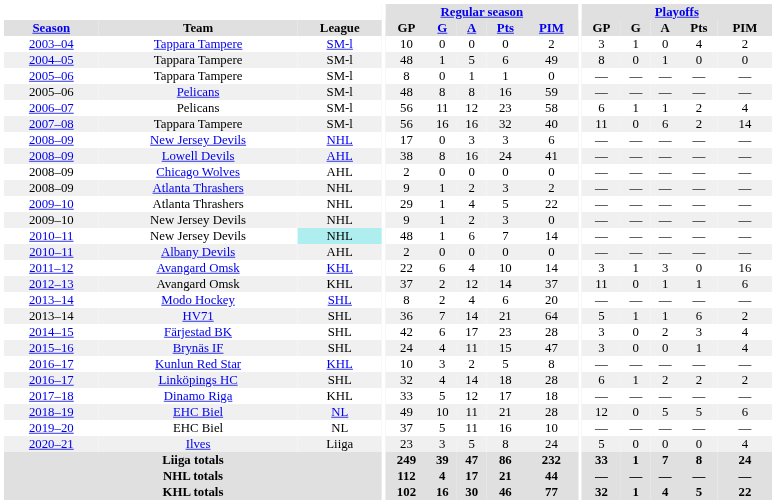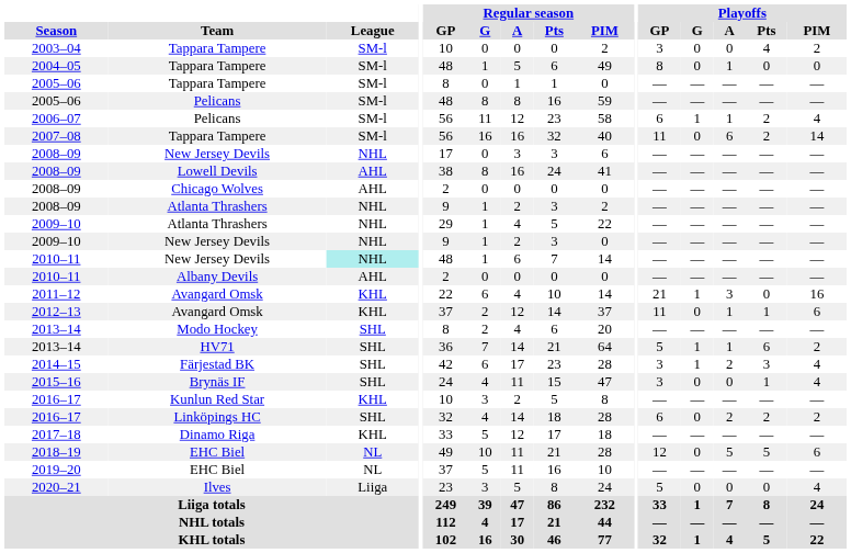 <table border="0" cellpadding="1" cellspacing="0" style="text-align:center; width:60em">
 <tr bgcolor="#e0e0e0">
 <th colspan="3" bgcolor="#ffffff"></th>
 <th rowspan="100" bgcolor="#ffffff"></th>
 <th colspan="5"><a href='#'>Regular season</a></th>
 <th rowspan="100" bgcolor="#ffffff"></th>
 <th colspan="5"><a href='#'>Playoffs</a></th>
 </tr>
 <tr bgcolor="#e0e0e0">
 <th><a href='#'>Season</a></th>
 <th>Team</th>
 <th>League</th>
 <th>GP</th>
 <th><a href='#'>G</a></th>
 <th><a href='#'>A</a></th>
 <th><a href='#'>Pts</a></th>
 <th><a href='#'>PIM</a></th>
 <th>GP</th>
 <th>G</th>
 <th>A</th>
 <th>Pts</th>
 <th>PIM</th>
 </tr>
 <tr ALIGN="center">
 <td><a href='#'>2003–04</a></td>
 <td><a href='#'>Tappara Tampere</a></td>
 <td><a href='#'>SM-l</a></td>
 <td>10</td>
 <td>0</td>
 <td>0</td>
 <td>0</td>
 <td>2</td>
 <td>3</td>
-<td>1</td>
+<td>0</td>
 <td>0</td>
 <td>4</td>
 <td>2</td>
 </tr>
 <tr ALIGN="center" bgcolor="#f0f0f0">
 <td><a href='#'>2004–05</a></td>
 <td>Tappara Tampere</td>
 <td>SM-l</td>
 <td>48</td>
 <td>1</td>
 <td>5</td>
 <td>6</td>
 <td>49</td>
 <td>8</td>
 <td>0</td>
 <td>1</td>
 <td>0</td>
 <td>0</td>
 </tr>
 <tr ALIGN="center">
 <td><a href='#'>2005–06</a></td>
 <td>Tappara Tampere</td>
 <td>SM-l</td>
 <td>8</td>
 <td>0</td>
 <td>1</td>
 <td>1</td>
 <td>0</td>
 <td>—</td>
 <td>—</td>
 <td>—</td>
 <td>—</td>
 <td>—</td>
 </tr>
 <tr ALIGN="center"  bgcolor="#f0f0f0">
 <td>2005–06</td>
 <td><a href='#'>Pelicans</a></td>
 <td>SM-l</td>
 <td>48</td>
 <td>8</td>
 <td>8</td>
 <td>16</td>
 <td>59</td>
 <td>—</td>
 <td>—</td>
 <td>—</td>
 <td>—</td>
 <td>—</td>
 </tr>
 <tr ALIGN="center">
 <td><a href='#'>2006–07</a></td>
 <td>Pelicans</td>
 <td>SM-l</td>
 <td>56</td>
 <td>11</td>
 <td>12</td>
 <td>23</td>
 <td>58</td>
 <td>6</td>
 <td>1</td>
 <td>1</td>
 <td>2</td>
 <td>4</td>
 </tr>
 <tr ALIGN="center" bgcolor="#f0f0f0">
 <td><a href='#'>2007–08</a></td>
 <td>Tappara Tampere</td>
 <td>SM-l</td>
 <td>56</td>
 <td>16</td>
 <td>16</td>
 <td>32</td>
 <td>40</td>
 <td>11</td>
 <td>0</td>
 <td>6</td>
 <td>2</td>
 <td>14</td>
 </tr>
 <tr ALIGN="center">
 <td><a href='#'>2008–09</a></td>
 <td><a href='#'>New Jersey Devils</a></td>
 <td><a href='#'>NHL</a></td>
 <td>17</td>
 <td>0</td>
 <td>3</td>
 <td>3</td>
 <td>6</td>
 <td>—</td>
 <td>—</td>
 <td>—</td>
 <td>—</td>
 <td>—</td>
 </tr>
 <tr ALIGN="center" bgcolor="#f0f0f0">
 <td><a href='#'>2008–09</a></td>
 <td><a href='#'>Lowell Devils</a></td>
 <td><a href='#'>AHL</a></td>
 <td>38</td>
 <td>8</td>
 <td>16</td>
 <td>24</td>
 <td>41</td>
 <td>—</td>
 <td>—</td>
 <td>—</td>
 <td>—</td>
 <td>—</td>
 </tr>
 <tr ALIGN="center">
 <td>2008–09</td>
 <td><a href='#'>Chicago Wolves</a></td>
 <td>AHL</td>
 <td>2</td>
 <td>0</td>
 <td>0</td>
 <td>0</td>
 <td>0</td>
 <td>—</td>
 <td>—</td>
 <td>—</td>
 <td>—</td>
 <td>—</td>
 </tr>
 <tr ALIGN="center" bgcolor="#f0f0f0">
 <td>2008–09</td>
 <td><a href='#'>Atlanta Thrashers</a></td>
 <td>NHL</td>
 <td>9</td>
 <td>1</td>
 <td>2</td>
 <td>3</td>
 <td>2</td>
 <td>—</td>
 <td>—</td>
 <td>—</td>
 <td>—</td>
 <td>—</td>
 </tr>
 <tr ALIGN="center">
 <td><a href='#'>2009–10</a></td>
 <td>Atlanta Thrashers</td>
 <td>NHL</td>
 <td>29</td>
 <td>1</td>
 <td>4</td>
 <td>5</td>
 <td>22</td>
 <td>—</td>
 <td>—</td>
 <td>—</td>
 <td>—</td>
 <td>—</td>
 </tr>
 <tr ALIGN="center"  bgcolor="#f0f0f0">
 <td 2009–10 NHL season>2009–10</td>
 <td>New Jersey Devils</td>
 <td>NHL</td>
 <td>9</td>
 <td>1</td>
 <td>2</td>
 <td>3</td>
 <td>0</td>
 <td>—</td>
 <td>—</td>
 <td>—</td>
 <td>—</td>
 <td>—</td>
 </tr>
 <tr ALIGN="center">
 <td><a href='#'>2010–11</a></td>
 <td>New Jersey Devils</td>
 <td style="background: paleturquoise;">NHL</td>
 <td>48</td>
 <td>1</td>
 <td>6</td>
 <td>7</td>
 <td>14</td>
 <td>—</td>
 <td>—</td>
 <td>—</td>
 <td>—</td>
 <td>—</td>
 </tr>
 <tr ALIGN="center" bgcolor="#f0f0f0">
 <td><a href='#'>2010–11</a></td>
 <td><a href='#'>Albany Devils</a></td>
 <td>AHL</td>
 <td>2</td>
 <td>0</td>
 <td>0</td>
 <td>0</td>
 <td>0</td>
 <td>—</td>
 <td>—</td>
 <td>—</td>
 <td>—</td>
 <td>—</td>
 </tr>
 <tr ALIGN="center">
 <td><a href='#'>2011–12</a></td>
 <td><a href='#'>Avangard Omsk</a></td>
 <td><a href='#'>KHL</a></td>
 <td>22</td>
 <td>6</td>
 <td>4</td>
 <td>10</td>
 <td>14</td>
-<td>3</td>
+<td>21</td>
 <td>1</td>
 <td>3</td>
 <td>0</td>
 <td>16</td>
 </tr>
 <tr ALIGN="center" bgcolor="#f0f0f0">
 <td><a href='#'>2012–13</a></td>
 <td>Avangard Omsk</td>
 <td>KHL</td>
 <td>37</td>
 <td>2</td>
 <td>12</td>
 <td>14</td>
 <td>37</td>
 <td>11</td>
 <td>0</td>
 <td>1</td>
 <td>1</td>
 <td>6</td>
 </tr>
 <tr ALIGN="center">
 <td><a href='#'>2013–14</a></td>
 <td><a href='#'>Modo Hockey</a></td>
 <td><a href='#'>SHL</a></td>
 <td>8</td>
 <td>2</td>
 <td>4</td>
 <td>6</td>
 <td>20</td>
 <td>—</td>
 <td>—</td>
 <td>—</td>
 <td>—</td>
 <td>—</td>
 </tr>
 <tr ALIGN="center" bgcolor="#f0f0f0">
 <td>2013–14</td>
 <td><a href='#'>HV71</a></td>
 <td>SHL</td>
 <td>36</td>
 <td>7</td>
 <td>14</td>
 <td>21</td>
 <td>64</td>
 <td>5</td>
 <td>1</td>
 <td>1</td>
 <td>6</td>
 <td>2</td>
 </tr>
 <tr ALIGN="center">
 <td><a href='#'>2014–15</a></td>
 <td><a href='#'>Färjestad BK</a></td>
 <td>SHL</td>
 <td>42</td>
 <td>6</td>
 <td>17</td>
 <td>23</td>
 <td>28</td>
 <td>3</td>
-<td>0</td>
+<td>1</td>
 <td>2</td>
 <td>3</td>
 <td>4</td>
 </tr>
 <tr ALIGN="center" bgcolor="#f0f0f0">
 <td><a href='#'>2015–16</a></td>
 <td><a href='#'>Brynäs IF</a></td>
 <td>SHL</td>
 <td>24</td>
 <td>4</td>
 <td>11</td>
 <td>15</td>
 <td>47</td>
 <td>3</td>
 <td>0</td>
 <td>0</td>
 <td>1</td>
 <td>4</td>
 </tr>
 <tr ALIGN="center">
 <td><a href='#'>2016–17</a></td>
 <td><a href='#'>Kunlun Red Star</a></td>
 <td><a href='#'>KHL</a></td>
 <td>10</td>
 <td>3</td>
 <td>2</td>
 <td>5</td>
 <td>8</td>
 <td>—</td>
 <td>—</td>
 <td>—</td>
 <td>—</td>
 <td>—</td>
 </tr>
 <tr ALIGN="center" bgcolor="#f0f0f0">
 <td><a href='#'>2016–17</a></td>
 <td><a href='#'>Linköpings HC</a></td>
 <td>SHL</td>
 <td>32</td>
 <td>4</td>
 <td>14</td>
 <td>18</td>
 <td>28</td>
 <td>6</td>
-<td>1</td>
+<td>0</td>
 <td>2</td>
 <td>2</td>
 <td>2</td>
 </tr>
 <tr ALIGN="center">
 <td><a href='#'>2017–18</a></td>
 <td><a href='#'>Dinamo Riga</a></td>
 <td>KHL</td>
 <td>33</td>
 <td>5</td>
 <td>12</td>
 <td>17</td>
 <td>18</td>
 <td>—</td>
 <td>—</td>
 <td>—</td>
 <td>—</td>
 <td>—</td>
 </tr>
 <tr ALIGN="center" bgcolor="#f0f0f0">
 <td><a href='#'>2018–19</a></td>
 <td><a href='#'>EHC Biel</a></td>
 <td><a href='#'>NL</a></td>
 <td>49</td>
 <td>10</td>
 <td>11</td>
 <td>21</td>
 <td>28</td>
 <td>12</td>
 <td>0</td>
 <td>5</td>
 <td>5</td>
 <td>6</td>
 </tr>
 <tr>
 <td><a href='#'>2019–20</a></td>
 <td>EHC Biel</td>
 <td>NL</td>
 <td>37</td>
 <td>5</td>
 <td>11</td>
 <td>16</td>
 <td>10</td>
 <td>—</td>
 <td>—</td>
 <td>—</td>
 <td>—</td>
 <td>—</td>
 </tr>
 <tr ALIGN="center" bgcolor="#f0f0f0">
 <td><a href='#'>2020–21</a></td>
 <td><a href='#'>Ilves</a></td>
 <td>Liiga</td>
 <td>23</td>
 <td>3</td>
 <td>5</td>
 <td>8</td>
 <td>24</td>
 <td>5</td>
 <td>0</td>
 <td>0</td>
 <td>0</td>
 <td>4</td>
 </tr>
 <tr bgcolor="#e0e0e0">
 <th colspan="3">Liiga totals</th>
 <th>249</th>
 <th>39</th>
 <th>47</th>
 <th>86</th>
 <th>232</th>
 <th>33</th>
 <th>1</th>
 <th>7</th>
 <th>8</th>
 <th>24</th>
 </tr>
 <tr bgcolor="#e0e0e0">
 <th colspan="3">NHL totals</th>
 <th>112</th>
 <th>4</th>
 <th>17</th>
 <th>21</th>
 <th>44</th>
 <th>—</th>
 <th>—</th>
 <th>—</th>
 <th>—</th>
 <th>—</th>
 </tr>
 <tr bgcolor="#e0e0e0">
 <th colspan="3">KHL totals</th>
 <th>102</th>
 <th>16</th>
 <th>30</th>
 <th>46</th>
 <th>77</th>
 <th>32</th>
 <th>1</th>
 <th>4</th>
 <th>5</th>
 <th>22</th>
 </tr>
 </table>
